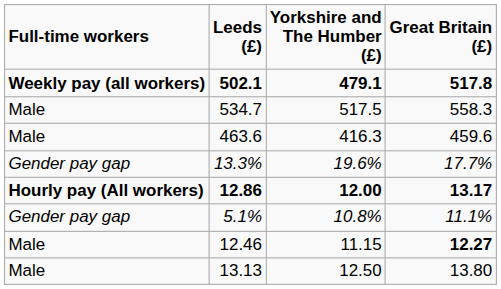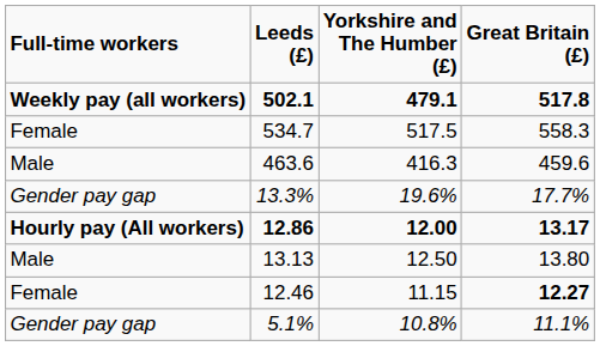 <table class="wikitable" border="1" align=>
 <tr>
 <td><strong>Full-time workers </strong></td>
 <td align=right><strong>Leeds <br>(£) </strong></td>
 <td align=right><strong>Yorkshire and <br>The Humber <br>(£) </strong></td>
 <td align=right><strong>Great Britain <br>(£)</strong></td>
 </tr>
 <tr>
 <td><strong>Weekly pay (all workers) </strong></td>
 <td align=right><strong>502.1 </strong></td>
 <td align=right><strong>479.1 </strong></td>
 <td align=right><strong>517.8</strong></td>
 </tr>
 <tr>
-<td>Male</td>
+<td>Female</td>
 <td align=right>534.7</td>
 <td align=right>517.5</td>
 <td align=right>558.3</td>
 </tr>
 <tr>
 <td>Male</td>
 <td align=right>463.6</td>
 <td align=right>416.3</td>
 <td align=right>459.6</td>
 </tr>
 <tr>
 <td><em>Gender pay gap</em></td>
 <td align=right><em>13.3% </em></td>
 <td align=right><em>19.6% </em></td>
 <td align=right><em>17.7%</em></td>
 </tr>
 <tr>
 <td><strong>Hourly pay (All workers) </strong></td>
 <td align=right><strong>12.86</strong></td>
 <td align=right><strong>12.00</strong></td>
 <td align=right><strong>13.17</strong></td>
 </tr>
 <tr>
+<td>Male</td>
+<td align=right>13.13</td>
+<td align=right>12.50</td>
+<td align=right>13.80</td>
+</tr>
+<tr>
+<td>Female</td>
+<td align=right>12.46</td>
+<td align=right>11.15</td>
+<td align=right><strong>12.27</strong></td>
+</tr>
+<tr>
 <td><em>Gender pay gap</em></td>
 <td align=right><em>5.1% </em></td>
 <td align=right><em>10.8%</em></td>
 <td align=right><em>11.1%</em></td>
 </tr>
-<tr>
-<td>Male</td>
-<td align=right>12.46</td>
-<td align=right>11.15</td>
-<td align=right><strong>12.27</strong></td>
-</tr>
-<tr>
-<td>Male</td>
-<td align=right>13.13</td>
-<td align=right>12.50</td>
-<td align=right>13.80</td>
-</tr>
 </table>
